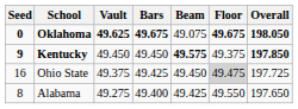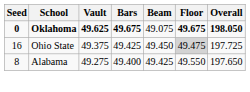 <table class="wikitable" style="white-space:nowrap; font-size:95%; text-align:center">
 <tr>
 <th>Seed</th>
 <th>School</th>
 <th>Vault</th>
 <th>Bars</th>
 <th>Beam</th>
 <th>Floor</th>
 <th>Overall</th>
 </tr>
 <tr>
 <td><strong> 0</strong></td>
 <td align=left><strong>Oklahoma</strong></td>
 <td><strong>49.625</strong></td>
 <td><strong>49.675</strong></td>
 <td>49.075</td>
 <td><strong>49.675</strong></td>
 <td><strong> 198.050 </strong></td>
 </tr>
 <tr>
-<td><strong> 9 </strong></td>
-<td align=left><strong>Kentucky</strong></td>
-<td>49.450</td>
-<td>49.450</td>
-<td><strong>49.575</strong></td>
-<td>49.375</td>
-<td><strong> 197.850 </strong></td>
-</tr>
-<tr>
 <td>16</td>
 <td align=left>Ohio State</td>
 <td>49.375</td>
 <td>49.425</td>
 <td>49.450</td>
 <td style="background: lightgrey;">49.475</td>
 <td>197.725</td>
 </tr>
 <tr>
 <td>8</td>
 <td align=left>Alabama</td>
 <td>49.275</td>
 <td>49.400</td>
 <td>49.425</td>
 <td>49.550</td>
 <td>197.650</td>
 </tr>
 </table>
